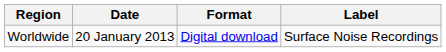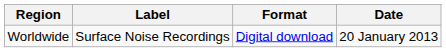 <table class=wikitable>
 <tr>
 <th>Region</th>
+<th>Label</th>
+<th>Format</th>
 <th>Date</th>
-<th>Format</th>
-<th>Label</th>
 </tr>
 <tr>
 <td>Worldwide</td>
+<td>Surface Noise Recordings</td>
+<td><a href='#'>Digital download</a></td>
 <td>20 January 2013</td>
-<td><a href='#'>Digital download</a></td>
-<td>Surface Noise Recordings</td>
 </tr>
 </table>
